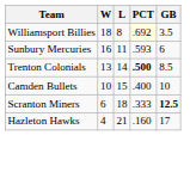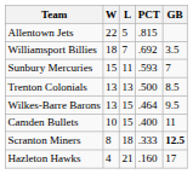 <table class="wikitable" style="font-size:90%">
 <tr>
 <th>Team</th>
 <th>W</th>
 <th>L</th>
 <th>PCT</th>
 <th>GB</th>
 </tr>
 <tr>
+<td>Allentown Jets</td>
+<td>22</td>
+<td>5</td>
+<td>.815</td>
+<td></td>
+</tr>
+<tr>
 <td>Williamsport Billies</td>
 <td>18</td>
-<td>8</td>
-<td style="background: lightyellow;">.692</td>
+<td>7</td>
+<td>.692</td>
 <td>3.5</td>
 </tr>
 <tr>
 <td>Sunbury Mercuries</td>
-<td>16</td>
+<td>15</td>
 <td>11</td>
 <td>.593</td>
-<td>6</td>
+<td>7</td>
 </tr>
 <tr>
 <td>Trenton Colonials</td>
 <td>13</td>
-<td>14</td>
-<td><strong>.500</strong></td>
+<td>13</td>
+<td>.500</td>
 <td>8.5</td>
+</tr>
+<tr>
+<td>Wilkes-Barre Barons</td>
+<td>13</td>
+<td>15</td>
+<td>.464</td>
+<td>9.5</td>
 </tr>
 <tr>
 <td>Camden Bullets</td>
 <td>10</td>
 <td>15</td>
 <td>.400</td>
-<td>10</td>
+<td>11</td>
 </tr>
 <tr>
 <td>Scranton Miners</td>
-<td>6</td>
+<td>8</td>
 <td>18</td>
 <td>.333</td>
 <td><strong>12.5</strong></td>
 </tr>
 <tr>
 <td>Hazleton Hawks</td>
 <td>4</td>
 <td>21</td>
 <td>.160</td>
 <td>17</td>
 </tr>
 </table>
